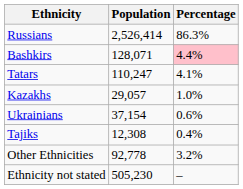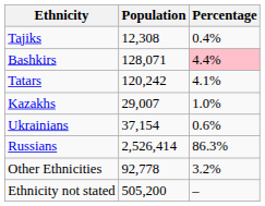 <table class="wikitable">
 <tr>
 <th>Ethnicity</th>
 <th>Population</th>
 <th>Percentage</th>
 </tr>
 <tr>
-<td><a href='#'>Russians</a></td>
-<td>2,526,414</td>
-<td>86.3%</td>
+<td><a href='#'>Tajiks</a></td>
+<td>12,308</td>
+<td>0.4%</td>
 </tr>
 <tr>
 <td><a href='#'>Bashkirs</a></td>
 <td>128,071</td>
 <td style="background: pink;">4.4%</td>
 </tr>
 <tr>
 <td><a href='#'>Tatars</a></td>
-<td>110,247</td>
+<td>120,242</td>
 <td>4.1%</td>
 </tr>
 <tr>
 <td><a href='#'>Kazakhs</a></td>
-<td>29,057</td>
+<td>29,007</td>
 <td>1.0%</td>
 </tr>
 <tr>
 <td><a href='#'>Ukrainians</a></td>
 <td>37,154</td>
 <td>0.6%</td>
 </tr>
 <tr>
-<td><a href='#'>Tajiks</a></td>
-<td>12,308</td>
-<td>0.4%</td>
+<td><a href='#'>Russians</a></td>
+<td>2,526,414</td>
+<td>86.3%</td>
 </tr>
 <tr>
 <td>Other Ethnicities</td>
 <td>92,778</td>
 <td>3.2%</td>
 </tr>
 <tr>
 <td>Ethnicity not stated</td>
-<td>505,230</td>
+<td>505,200</td>
 <td>–</td>
 </tr>
 </table>
